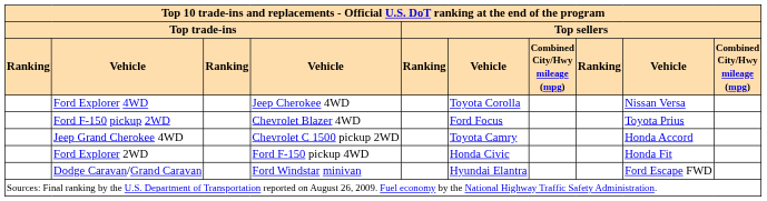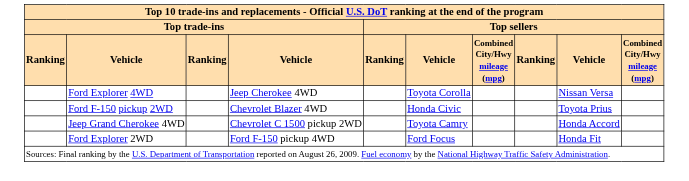 <table border="1" cellpadding="2" style="margin: 1em auto 1em auto; border:1px solid #000; border-collapse:collapse;">
 <tr>
 <th colspan="10" style="text-align:center; background:#ffdead;">Top 10 trade-ins and replacements - Official <a href='#'>U.S. DoT</a> ranking at the end of the program</th>
 </tr>
 <tr style="text-align:center; background:#ffdead;">
 <td colspan="4"><strong>Top trade-ins</strong></td>
 <td colspan="6" style="text-align:center; background:#ffdead;"><strong>Top sellers</strong></td>
 </tr>
 <tr>
 <th style="background:#ffdead;">Ranking</th>
 <th style="background:#ffdead;">Vehicle</th>
 <th style="background:#ffdead;">Ranking</th>
 <th style="background:#ffdead;">Vehicle</th>
 <th style="background:#ffdead;">Ranking</th>
 <th style="background:#ffdead;">Vehicle</th>
 <th style="background:#ffdead;"><small>Combined<br>City/Hwy<br><a href='#'>mileage</a><br>(<a href='#'>mpg</a>)</small></th>
 <th style="background:#ffdead;">Ranking</th>
 <th style="background:#ffdead;">Vehicle</th>
 <th style="background:#ffdead;"><small>Combined<br>City/Hwy<br><a href='#'>mileage</a><br>(<a href='#'>mpg</a>)</small></th>
 </tr>
 <tr>
 <td></td>
 <td><a href='#'>Ford Explorer</a> <a href='#'>4WD</a></td>
 <td></td>
 <td><a href='#'>Jeep Cherokee</a> 4WD</td>
 <td></td>
 <td><a href='#'>Toyota Corolla</a></td>
 <td></td>
 <td></td>
 <td><a href='#'>Nissan Versa</a></td>
 <td></td>
 </tr>
 <tr>
 <td></td>
 <td><a href='#'>Ford F-150</a> <a href='#'>pickup</a> <a href='#'>2WD</a></td>
 <td></td>
 <td><a href='#'>Chevrolet Blazer</a> 4WD</td>
 <td></td>
-<td><a href='#'>Ford Focus</a></td>
+<td><a href='#'>Honda Civic</a></td>
 <td></td>
 <td></td>
 <td><a href='#'>Toyota Prius</a></td>
 <td></td>
 </tr>
 <tr>
 <td></td>
 <td><a href='#'>Jeep Grand Cherokee</a> 4WD</td>
 <td></td>
 <td><a href='#'>Chevrolet C 1500</a> pickup 2WD</td>
 <td></td>
 <td><a href='#'>Toyota Camry</a></td>
 <td></td>
 <td></td>
 <td><a href='#'>Honda Accord</a></td>
 <td></td>
 </tr>
 <tr>
 <td></td>
 <td><a href='#'>Ford Explorer</a> 2WD</td>
 <td></td>
 <td><a href='#'>Ford F-150</a> pickup 4WD</td>
 <td></td>
-<td><a href='#'>Honda Civic</a></td>
+<td><a href='#'>Ford Focus</a></td>
 <td></td>
 <td></td>
 <td><a href='#'>Honda Fit</a></td>
 <td></td>
 </tr>
 <tr>
-<td></td>
-<td><a href='#'>Dodge Caravan</a>/<a href='#'>Grand Caravan</a></td>
-<td></td>
-<td><a href='#'>Ford Windstar</a> <a href='#'>minivan</a></td>
-<td></td>
-<td><a href='#'>Hyundai Elantra</a></td>
-<td></td>
-<td></td>
-<td><a href='#'>Ford Escape</a> FWD</td>
-<td></td>
-</tr>
-<tr>
 <td colspan="10" style="text-align:left;"><small>Sources: Final ranking by the <a href='#'>U.S. Department of Transportation</a> reported on August 26, 2009. <a href='#'>Fuel economy</a> by the <a href='#'>National Highway Traffic Safety Administration</a>.</small></td>
 </tr>
 </table>
